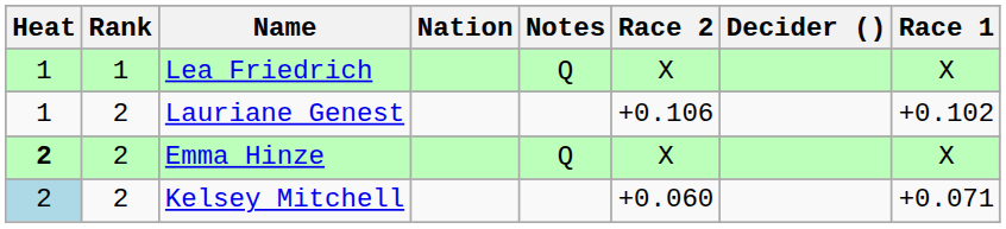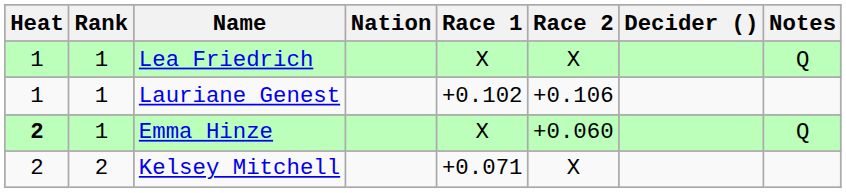 <table class="wikitable sortable" style="text-align:center">
 <tr>
 <th>Heat</th>
 <th>Rank</th>
 <th>Name</th>
 <th>Nation</th>
-<th>Notes</th>
+<th>Race 1</th>
 <th>Race 2</th>
 <th>Decider ()</th>
-<th>Race 1</th>
+<th>Notes</th>
 </tr>
 <tr bgcolor=bbffbb>
 <td>1</td>
 <td>1</td>
 <td align=left><a href='#'>Lea Friedrich</a></td>
 <td align=left></td>
-<td>Q</td>
+<td>X</td>
 <td>X</td>
 <td></td>
-<td>X</td>
+<td>Q</td>
 </tr>
 <tr>
 <td>1</td>
-<td>2</td>
+<td>1</td>
 <td align=left><a href='#'>Lauriane Genest</a></td>
 <td align=left></td>
-<td></td>
+<td>+0.102</td>
 <td>+0.106</td>
 <td></td>
-<td>+0.102</td>
+<td></td>
 </tr>
 <tr bgcolor=bbffbb>
 <td><strong>2</strong></td>
-<td>2</td>
+<td>1</td>
 <td align=left><a href='#'>Emma Hinze</a></td>
 <td align=left></td>
+<td>X</td>
+<td>+0.060</td>
+<td></td>
 <td>Q</td>
-<td>X</td>
-<td></td>
-<td>X</td>
 </tr>
 <tr>
-<td style="background: lightblue;">2</td>
+<td>2</td>
 <td>2</td>
 <td align=left><a href='#'>Kelsey Mitchell</a></td>
 <td align=left></td>
+<td>+0.071</td>
+<td>X</td>
 <td></td>
-<td>+0.060</td>
 <td></td>
-<td>+0.071</td>
 </tr>
 </table>
